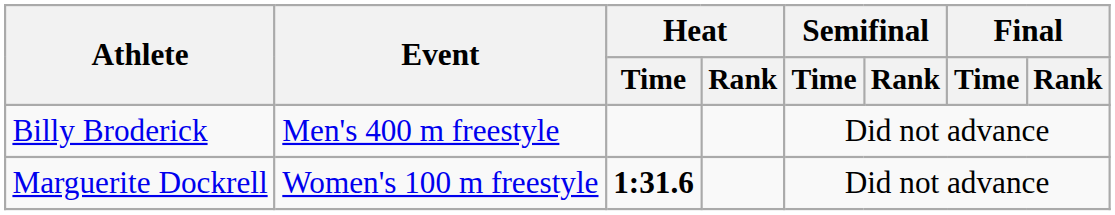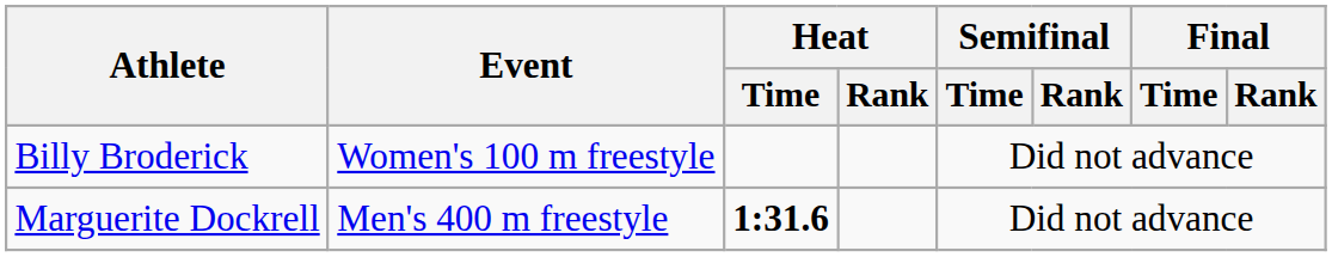 <table class=wikitable style="font-size:90%;">
 <tr>
 <th rowspan=2>Athlete</th>
 <th rowspan=2>Event</th>
 <th colspan=2>Heat</th>
 <th colspan=2>Semifinal</th>
 <th colspan=2>Final</th>
 </tr>
 <tr style="font-size:95%">
 <th>Time</th>
 <th>Rank</th>
 <th>Time</th>
 <th>Rank</th>
 <th>Time</th>
 <th>Rank</th>
 </tr>
 <tr align=center>
 <td align=left><a href='#'>Billy Broderick</a></td>
-<td align=left><a href='#'>Men's 400 m freestyle</a></td>
+<td align=left><a href='#'>Women's 100 m freestyle</a></td>
 <td></td>
 <td></td>
 <td colspan=4>Did not advance</td>
 </tr>
 <tr align=center>
 <td align=left><a href='#'>Marguerite Dockrell</a></td>
-<td align=left><a href='#'>Women's 100 m freestyle</a></td>
+<td align=left><a href='#'>Men's 400 m freestyle</a></td>
 <td><strong>1:31.6</strong></td>
 <td></td>
 <td colspan=4>Did not advance</td>
 </tr>
 </table>
